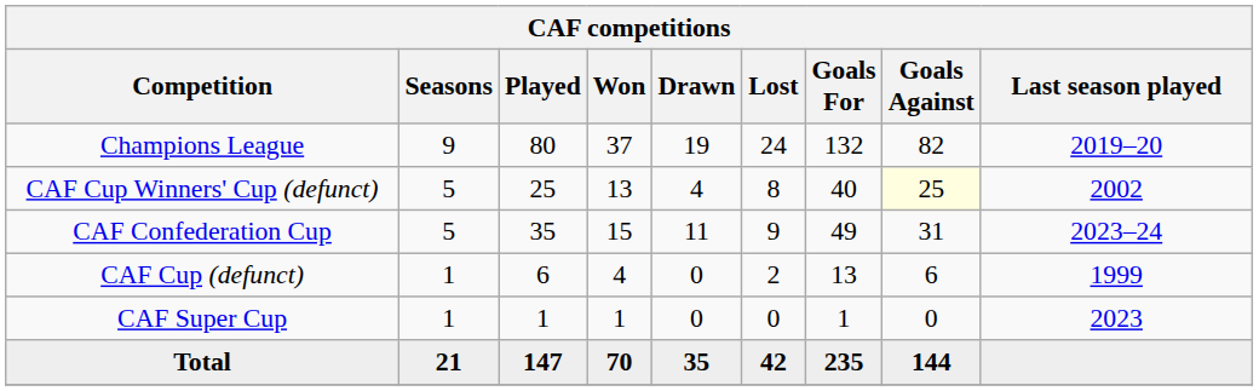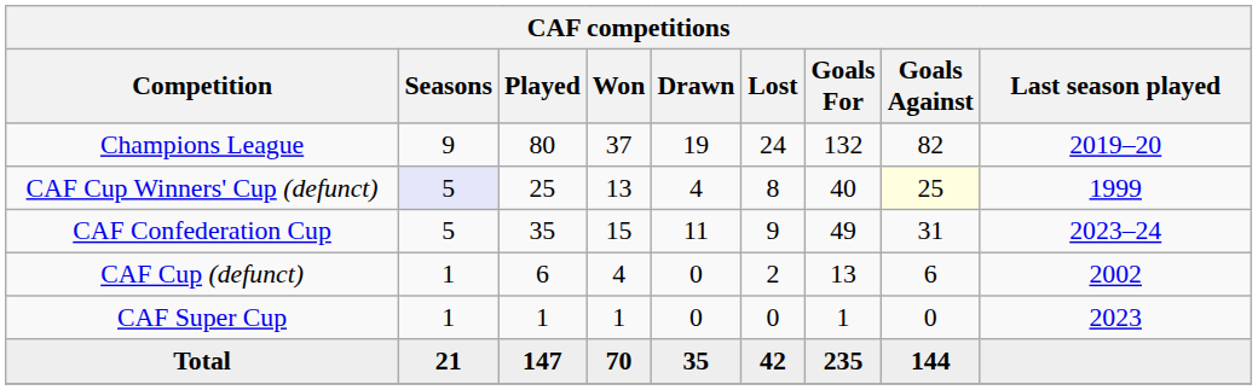 <table class="wikitable" style="font-size:95%; text-align: center;">
 <tr>
 <th colspan="9">CAF competitions</th>
 </tr>
 <tr>
 <th width="220">Competition</th>
 <th width="30">Seasons</th>
 <th width="30">Played</th>
 <th width="30">Won</th>
 <th width="30">Drawn</th>
 <th width="30">Lost</th>
 <th width="30">Goals For</th>
 <th width="30">Goals Against</th>
 <th width="150">Last season played</th>
 </tr>
 <tr>
 <td><a href='#'>Champions League</a></td>
 <td>9</td>
 <td>80</td>
 <td>37</td>
 <td>19</td>
 <td>24</td>
 <td>132</td>
 <td>82</td>
 <td><a href='#'>2019–20</a></td>
 </tr>
 <tr>
 <td><a href='#'>CAF Cup Winners' Cup</a> <em>(defunct)</em></td>
-<td>5</td>
+<td style="background: lavender;">5</td>
 <td>25</td>
 <td>13</td>
 <td>4</td>
 <td>8</td>
 <td>40</td>
 <td style="background: lightyellow;">25</td>
-<td><a href='#'>2002</a></td>
+<td><a href='#'>1999</a></td>
 </tr>
 <tr>
 <td><a href='#'>CAF Confederation Cup</a></td>
 <td>5</td>
 <td>35</td>
 <td>15</td>
 <td>11</td>
 <td>9</td>
 <td>49</td>
 <td>31</td>
 <td><a href='#'>2023–24</a></td>
 </tr>
 <tr>
 <td><a href='#'>CAF Cup</a> <em>(defunct)</em></td>
 <td>1</td>
 <td>6</td>
 <td>4</td>
 <td>0</td>
 <td>2</td>
 <td>13</td>
 <td>6</td>
-<td><a href='#'>1999</a></td>
+<td><a href='#'>2002</a></td>
 </tr>
 <tr>
 <td><a href='#'>CAF Super Cup</a></td>
 <td>1</td>
 <td>1</td>
 <td>1</td>
 <td>0</td>
 <td>0</td>
 <td>1</td>
 <td>0</td>
 <td><a href='#'>2023</a></td>
 </tr>
 <tr bgcolor=#EEEEEE>
 <td><strong>Total</strong></td>
 <td><strong>21</strong></td>
 <td><strong>147</strong></td>
 <td><strong>70</strong></td>
 <td><strong>35</strong></td>
 <td><strong>42</strong></td>
 <td><strong>235</strong></td>
 <td><strong>144</strong></td>
 <td></td>
 </tr>
 <tr>
 </tr>
 </table>
